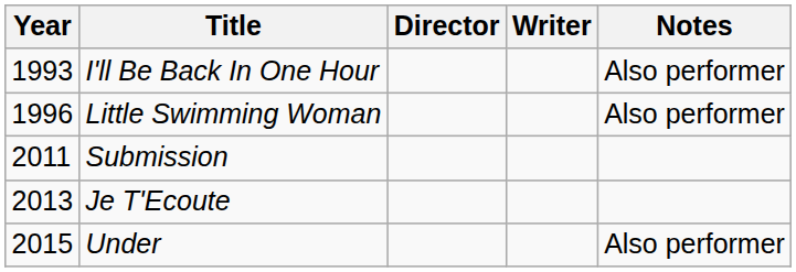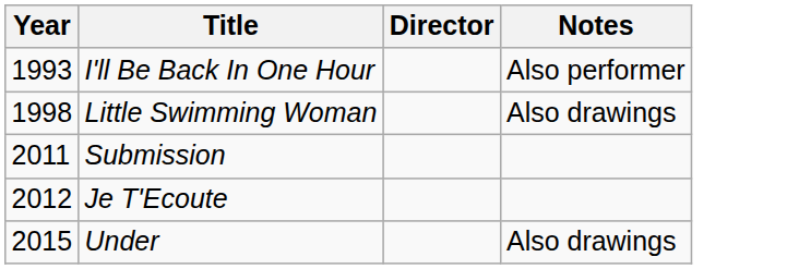 <table class="wikitable">
 <tr>
 <th>Year</th>
 <th>Title</th>
 <th>Director</th>
-<th>Writer</th>
 <th>Notes</th>
 </tr>
 <tr>
 <td>1993</td>
 <td><em>I'll Be Back In One Hour</em></td>
 <td></td>
-<td></td>
 <td>Also performer</td>
 </tr>
 <tr>
-<td>1996</td>
+<td>1998</td>
 <td><em>Little Swimming Woman</em></td>
 <td></td>
-<td></td>
-<td>Also performer</td>
+<td>Also drawings</td>
 </tr>
 <tr>
 <td>2011</td>
 <td><em>Submission</em></td>
 <td></td>
 <td></td>
-<td></td>
 </tr>
 <tr>
-<td>2013</td>
+<td>2012</td>
 <td><em>Je T'Ecoute</em></td>
-<td></td>
 <td></td>
 <td></td>
 </tr>
 <tr>
 <td>2015</td>
 <td><em>Under</em></td>
 <td></td>
-<td></td>
-<td>Also performer</td>
+<td>Also drawings</td>
 </tr>
 </table>
